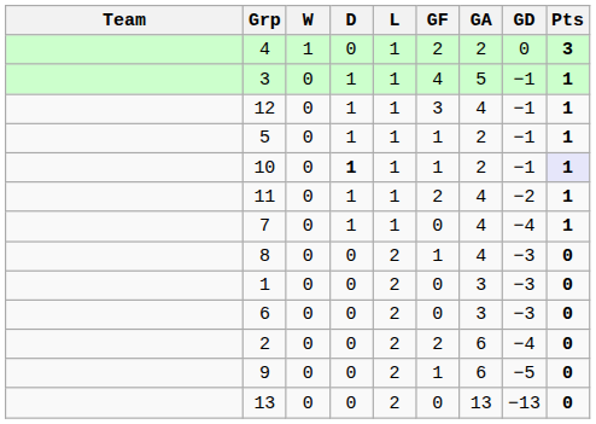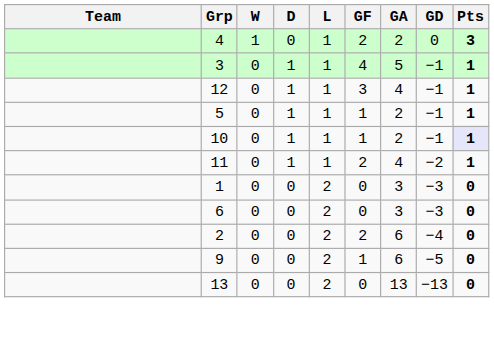 <table class="wikitable" style="text-align: center;">
 <tr>
 <th width="165">Team</th>
 <th width="25">Grp</th>
 <th width="25">W</th>
 <th width="25">D</th>
 <th width="25">L</th>
 <th width="25">GF</th>
 <th width="25">GA</th>
 <th width="25">GD</th>
 <th width="25">Pts</th>
 </tr>
 <tr bgcolor="ccffcc">
 <td style="text-align:left;"></td>
 <td>4</td>
 <td>1</td>
 <td>0</td>
 <td>1</td>
 <td>2</td>
 <td>2</td>
 <td>0</td>
 <td><strong>3</strong></td>
 </tr>
 <tr bgcolor="ccffcc">
 <td style="text-align:left;"></td>
 <td>3</td>
 <td>0</td>
 <td>1</td>
 <td>1</td>
 <td>4</td>
 <td>5</td>
 <td>−1</td>
 <td><strong>1</strong></td>
 </tr>
 <tr>
 <td style="text-align:left;"></td>
 <td>12</td>
 <td>0</td>
 <td>1</td>
 <td>1</td>
 <td>3</td>
 <td>4</td>
 <td>−1</td>
 <td><strong>1</strong></td>
 </tr>
 <tr>
 <td style="text-align:left;"></td>
 <td>5</td>
 <td>0</td>
 <td>1</td>
 <td>1</td>
 <td>1</td>
 <td>2</td>
 <td>−1</td>
 <td><strong>1</strong></td>
 </tr>
 <tr>
 <td style="text-align:left;"></td>
 <td>10</td>
 <td>0</td>
-<td><strong>1</strong></td>
+<td>1</td>
 <td>1</td>
 <td>1</td>
 <td>2</td>
 <td>−1</td>
 <td style="background: lavender;"><strong>1</strong></td>
 </tr>
 <tr>
 <td style="text-align:left;"></td>
 <td>11</td>
 <td>0</td>
 <td>1</td>
 <td>1</td>
 <td>2</td>
 <td>4</td>
 <td>−2</td>
 <td><strong>1</strong></td>
-</tr>
-<tr>
-<td style="text-align:left;"></td>
-<td>7</td>
-<td>0</td>
-<td>1</td>
-<td>1</td>
-<td>0</td>
-<td>4</td>
-<td>−4</td>
-<td><strong>1</strong></td>
-</tr>
-<tr>
-<td style="text-align:left;"></td>
-<td>8</td>
-<td>0</td>
-<td>0</td>
-<td>2</td>
-<td>1</td>
-<td>4</td>
-<td>−3</td>
-<td><strong>0</strong></td>
 </tr>
 <tr>
 <td style="text-align:left;"></td>
 <td>1</td>
 <td>0</td>
 <td>0</td>
 <td>2</td>
 <td>0</td>
 <td>3</td>
 <td>−3</td>
 <td><strong>0</strong></td>
 </tr>
 <tr>
 <td style="text-align:left;"></td>
 <td>6</td>
 <td>0</td>
 <td>0</td>
 <td>2</td>
 <td>0</td>
 <td>3</td>
 <td>−3</td>
 <td><strong>0</strong></td>
 </tr>
 <tr>
 <td style="text-align:left;"></td>
 <td>2</td>
 <td>0</td>
 <td>0</td>
 <td>2</td>
 <td>2</td>
 <td>6</td>
 <td>−4</td>
 <td><strong>0</strong></td>
 </tr>
 <tr>
 <td style="text-align:left;"></td>
 <td>9</td>
 <td>0</td>
 <td>0</td>
 <td>2</td>
 <td>1</td>
 <td>6</td>
 <td>−5</td>
 <td><strong>0</strong></td>
 </tr>
 <tr>
 <td style="text-align:left;"></td>
 <td>13</td>
 <td>0</td>
 <td>0</td>
 <td>2</td>
 <td>0</td>
 <td>13</td>
 <td>−13</td>
 <td><strong>0</strong></td>
 </tr>
 </table>
